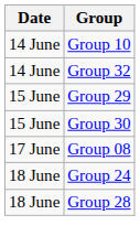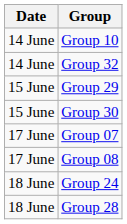 <table class="wikitable">
 <tr>
 <th>Date</th>
 <th>Group</th>
 </tr>
 <tr>
 <td style="text-align:right;">14 June</td>
 <td style="text-align:left;"><a href='#'>Group 10</a></td>
 </tr>
 <tr>
 <td style="text-align:right;">14 June</td>
 <td style="text-align:left;"><a href='#'>Group 32</a></td>
 </tr>
 <tr>
 <td style="text-align:right;">15 June</td>
 <td style="text-align:left;"><a href='#'>Group 29</a></td>
 </tr>
 <tr>
 <td style="text-align:right;">15 June</td>
 <td style="text-align:left;"><a href='#'>Group 30</a></td>
 </tr>
 <tr>
 <td style="text-align:right;">17 June</td>
+<td style="text-align:left;"><a href='#'>Group 07</a></td>
+</tr>
+<tr>
+<td style="text-align:right;">17 June</td>
 <td style="text-align:left;"><a href='#'>Group 08</a></td>
 </tr>
 <tr>
 <td style="text-align:right;">18 June</td>
 <td style="text-align:left;"><a href='#'>Group 24</a></td>
 </tr>
 <tr>
 <td style="text-align:right;">18 June</td>
 <td style="text-align:left;"><a href='#'>Group 28</a></td>
 </tr>
 </table>
